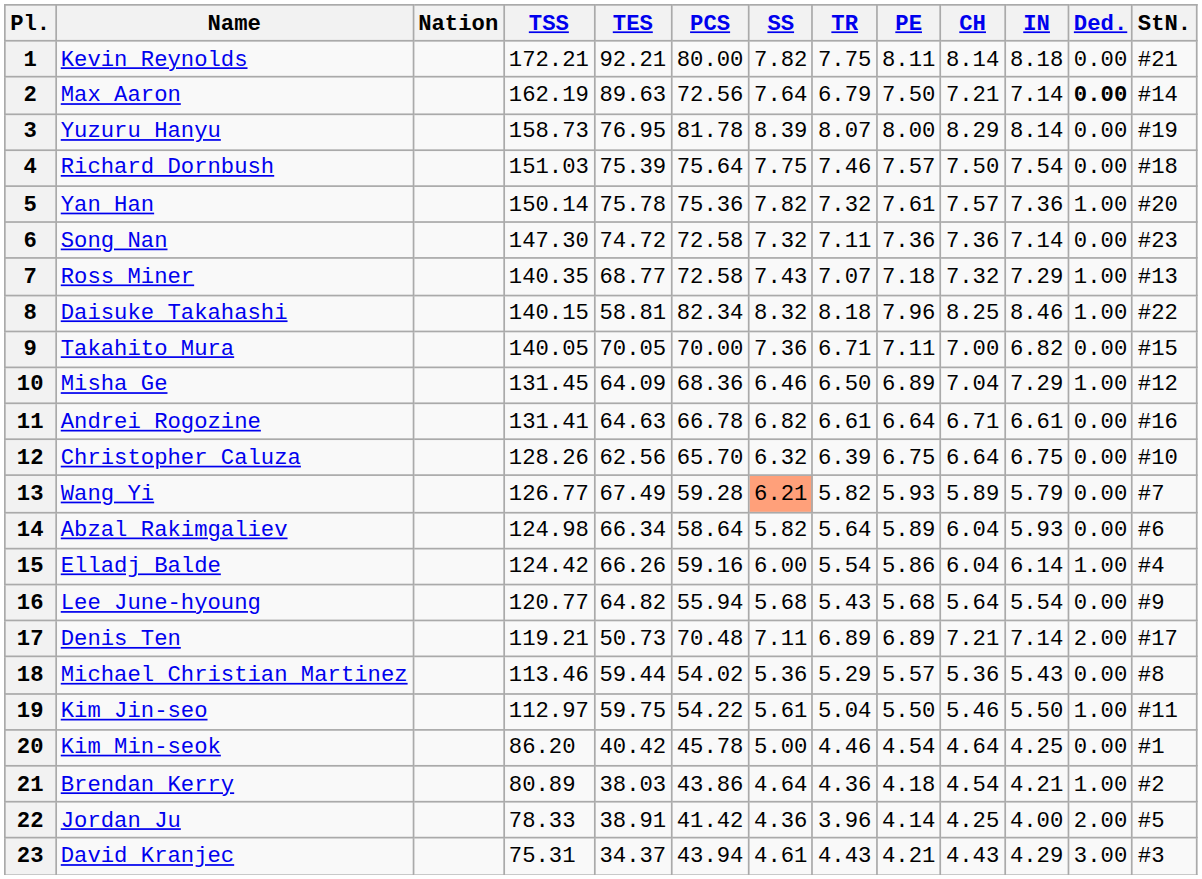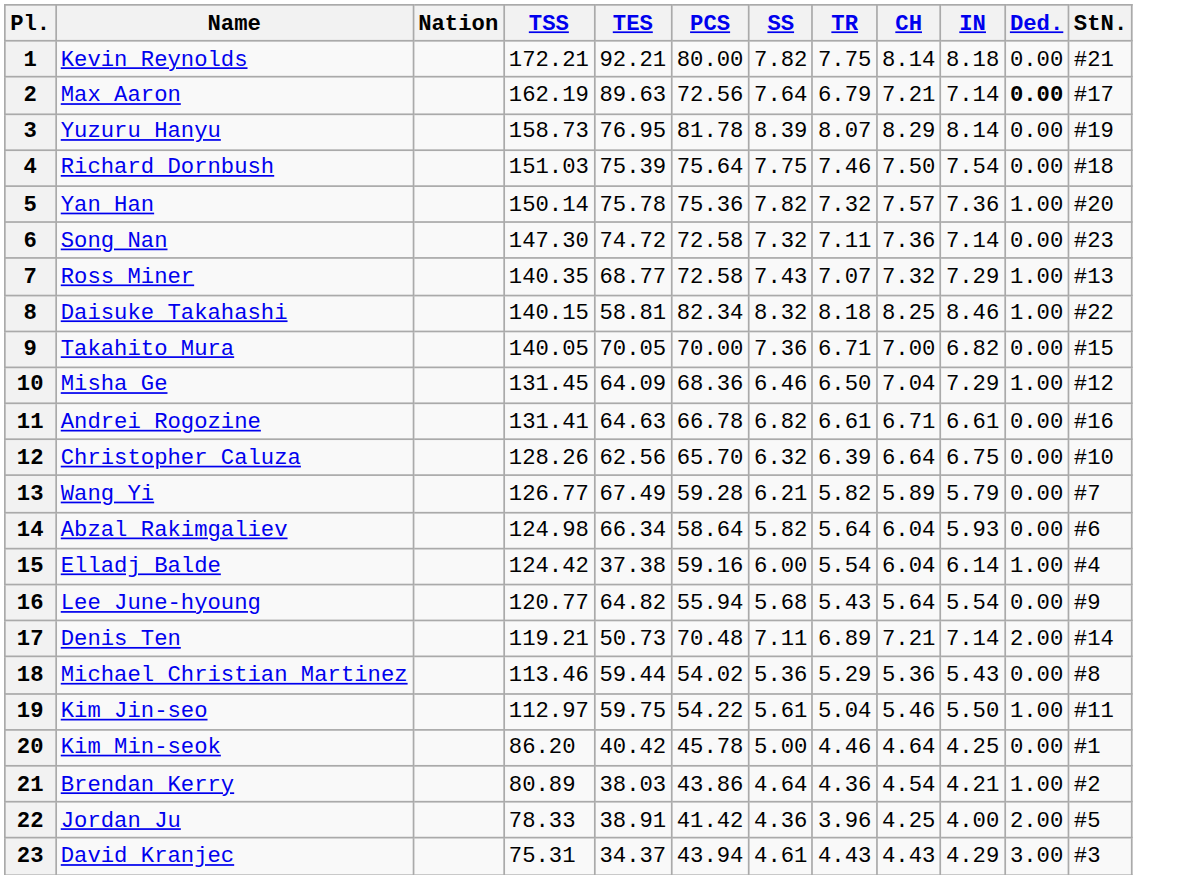 <table class="wikitable sortable">
 <tr>
 <th>Pl.</th>
 <th>Name</th>
 <th>Nation</th>
 <th><a href='#'>TSS</a></th>
 <th><a href='#'>TES</a></th>
 <th><a href='#'>PCS</a></th>
 <th><a href='#'>SS</a></th>
 <th><a href='#'>TR</a></th>
-<th><a href='#'>PE</a></th>
 <th><a href='#'>CH</a></th>
 <th><a href='#'>IN</a></th>
 <th><a href='#'>Ded.</a></th>
 <th>StN.</th>
 </tr>
 <tr>
 <th>1</th>
 <td><a href='#'>Kevin Reynolds</a></td>
 <td></td>
 <td>172.21</td>
 <td>92.21</td>
 <td>80.00</td>
 <td>7.82</td>
 <td>7.75</td>
-<td>8.11</td>
 <td>8.14</td>
 <td>8.18</td>
 <td>0.00</td>
 <td>#21</td>
 </tr>
 <tr>
 <th>2</th>
 <td><a href='#'>Max Aaron</a></td>
 <td></td>
 <td>162.19</td>
 <td>89.63</td>
 <td>72.56</td>
 <td>7.64</td>
 <td>6.79</td>
-<td>7.50</td>
 <td>7.21</td>
 <td>7.14</td>
 <td><strong>0.00</strong></td>
-<td>#14</td>
+<td>#17</td>
 </tr>
 <tr>
 <th>3</th>
 <td><a href='#'>Yuzuru Hanyu</a></td>
 <td></td>
 <td>158.73</td>
 <td>76.95</td>
 <td>81.78</td>
 <td>8.39</td>
 <td>8.07</td>
-<td>8.00</td>
 <td>8.29</td>
 <td>8.14</td>
 <td>0.00</td>
 <td>#19</td>
 </tr>
 <tr>
 <th>4</th>
 <td><a href='#'>Richard Dornbush</a></td>
 <td></td>
 <td>151.03</td>
 <td>75.39</td>
 <td>75.64</td>
 <td>7.75</td>
 <td>7.46</td>
-<td>7.57</td>
 <td>7.50</td>
 <td>7.54</td>
 <td>0.00</td>
 <td>#18</td>
 </tr>
 <tr>
 <th>5</th>
 <td><a href='#'>Yan Han</a></td>
 <td></td>
 <td>150.14</td>
 <td>75.78</td>
 <td>75.36</td>
 <td>7.82</td>
 <td>7.32</td>
-<td>7.61</td>
 <td>7.57</td>
 <td>7.36</td>
 <td>1.00</td>
 <td>#20</td>
 </tr>
 <tr>
 <th>6</th>
 <td><a href='#'>Song Nan</a></td>
 <td></td>
 <td>147.30</td>
 <td>74.72</td>
 <td>72.58</td>
 <td>7.32</td>
 <td>7.11</td>
 <td>7.36</td>
-<td>7.36</td>
 <td>7.14</td>
 <td>0.00</td>
 <td>#23</td>
 </tr>
 <tr>
 <th>7</th>
 <td><a href='#'>Ross Miner</a></td>
 <td></td>
 <td>140.35</td>
 <td>68.77</td>
 <td>72.58</td>
 <td>7.43</td>
 <td>7.07</td>
-<td>7.18</td>
 <td>7.32</td>
 <td>7.29</td>
 <td>1.00</td>
 <td>#13</td>
 </tr>
 <tr>
 <th>8</th>
 <td><a href='#'>Daisuke Takahashi</a></td>
 <td></td>
 <td>140.15</td>
 <td>58.81</td>
 <td>82.34</td>
 <td>8.32</td>
 <td>8.18</td>
-<td>7.96</td>
 <td>8.25</td>
 <td>8.46</td>
 <td>1.00</td>
 <td>#22</td>
 </tr>
 <tr>
 <th>9</th>
 <td><a href='#'>Takahito Mura</a></td>
 <td></td>
 <td>140.05</td>
 <td>70.05</td>
 <td>70.00</td>
 <td>7.36</td>
 <td>6.71</td>
-<td>7.11</td>
 <td>7.00</td>
 <td>6.82</td>
 <td>0.00</td>
 <td>#15</td>
 </tr>
 <tr>
 <th>10</th>
 <td><a href='#'>Misha Ge</a></td>
 <td></td>
 <td>131.45</td>
 <td>64.09</td>
 <td>68.36</td>
 <td>6.46</td>
 <td>6.50</td>
-<td>6.89</td>
 <td>7.04</td>
 <td>7.29</td>
 <td>1.00</td>
 <td>#12</td>
 </tr>
 <tr>
 <th>11</th>
 <td><a href='#'>Andrei Rogozine</a></td>
 <td></td>
 <td>131.41</td>
 <td>64.63</td>
 <td>66.78</td>
 <td>6.82</td>
 <td>6.61</td>
-<td>6.64</td>
 <td>6.71</td>
 <td>6.61</td>
 <td>0.00</td>
 <td>#16</td>
 </tr>
 <tr>
 <th>12</th>
 <td><a href='#'>Christopher Caluza</a></td>
 <td></td>
 <td>128.26</td>
 <td>62.56</td>
 <td>65.70</td>
 <td>6.32</td>
 <td>6.39</td>
-<td>6.75</td>
 <td>6.64</td>
 <td>6.75</td>
 <td>0.00</td>
 <td>#10</td>
 </tr>
 <tr>
 <th>13</th>
 <td><a href='#'>Wang Yi</a></td>
 <td></td>
 <td>126.77</td>
 <td>67.49</td>
 <td>59.28</td>
-<td style="background: lightsalmon;">6.21</td>
+<td>6.21</td>
 <td>5.82</td>
-<td>5.93</td>
 <td>5.89</td>
 <td>5.79</td>
 <td>0.00</td>
 <td>#7</td>
 </tr>
 <tr>
 <th>14</th>
 <td><a href='#'>Abzal Rakimgaliev</a></td>
 <td></td>
 <td>124.98</td>
 <td>66.34</td>
 <td>58.64</td>
 <td>5.82</td>
 <td>5.64</td>
-<td>5.89</td>
 <td>6.04</td>
 <td>5.93</td>
 <td>0.00</td>
 <td>#6</td>
 </tr>
 <tr>
 <th>15</th>
 <td><a href='#'>Elladj Balde</a></td>
 <td></td>
 <td>124.42</td>
-<td>66.26</td>
+<td>37.38</td>
 <td>59.16</td>
 <td>6.00</td>
 <td>5.54</td>
-<td>5.86</td>
 <td>6.04</td>
 <td>6.14</td>
 <td>1.00</td>
 <td>#4</td>
 </tr>
 <tr>
 <th>16</th>
 <td><a href='#'>Lee June-hyoung</a></td>
 <td></td>
 <td>120.77</td>
 <td>64.82</td>
 <td>55.94</td>
 <td>5.68</td>
 <td>5.43</td>
-<td>5.68</td>
 <td>5.64</td>
 <td>5.54</td>
 <td>0.00</td>
 <td>#9</td>
 </tr>
 <tr>
 <th>17</th>
 <td><a href='#'>Denis Ten</a></td>
 <td></td>
 <td>119.21</td>
 <td>50.73</td>
 <td>70.48</td>
 <td>7.11</td>
 <td>6.89</td>
-<td>6.89</td>
 <td>7.21</td>
 <td>7.14</td>
 <td>2.00</td>
-<td>#17</td>
+<td>#14</td>
 </tr>
 <tr>
 <th>18</th>
 <td><a href='#'>Michael Christian Martinez</a></td>
 <td></td>
 <td>113.46</td>
 <td>59.44</td>
 <td>54.02</td>
 <td>5.36</td>
 <td>5.29</td>
-<td>5.57</td>
 <td>5.36</td>
 <td>5.43</td>
 <td>0.00</td>
 <td>#8</td>
 </tr>
 <tr>
 <th>19</th>
 <td><a href='#'>Kim Jin-seo</a></td>
 <td></td>
 <td>112.97</td>
 <td>59.75</td>
 <td>54.22</td>
 <td>5.61</td>
 <td>5.04</td>
-<td>5.50</td>
 <td>5.46</td>
 <td>5.50</td>
 <td>1.00</td>
 <td>#11</td>
 </tr>
 <tr>
 <th>20</th>
 <td><a href='#'>Kim Min-seok</a></td>
 <td></td>
 <td>86.20</td>
 <td>40.42</td>
 <td>45.78</td>
 <td>5.00</td>
 <td>4.46</td>
-<td>4.54</td>
 <td>4.64</td>
 <td>4.25</td>
 <td>0.00</td>
 <td>#1</td>
 </tr>
 <tr>
 <th>21</th>
 <td><a href='#'>Brendan Kerry</a></td>
 <td></td>
 <td>80.89</td>
 <td>38.03</td>
 <td>43.86</td>
 <td>4.64</td>
 <td>4.36</td>
-<td>4.18</td>
 <td>4.54</td>
 <td>4.21</td>
 <td>1.00</td>
 <td>#2</td>
 </tr>
 <tr>
 <th>22</th>
 <td><a href='#'>Jordan Ju</a></td>
 <td></td>
 <td>78.33</td>
 <td>38.91</td>
 <td>41.42</td>
 <td>4.36</td>
 <td>3.96</td>
-<td>4.14</td>
 <td>4.25</td>
 <td>4.00</td>
 <td>2.00</td>
 <td>#5</td>
 </tr>
 <tr>
 <th>23</th>
 <td><a href='#'>David Kranjec</a></td>
 <td></td>
 <td>75.31</td>
 <td>34.37</td>
 <td>43.94</td>
 <td>4.61</td>
 <td>4.43</td>
-<td>4.21</td>
 <td>4.43</td>
 <td>4.29</td>
 <td>3.00</td>
 <td>#3</td>
 </tr>
 </table>
